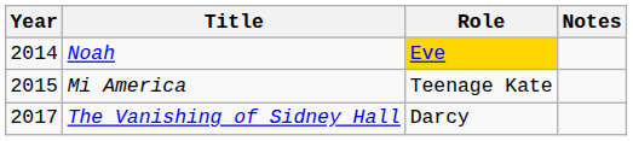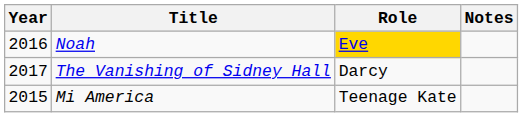 <table class="wikitable sortable">
 <tr>
 <th>Year</th>
 <th>Title</th>
 <th>Role</th>
 <th>Notes</th>
 </tr>
 <tr>
-<td>2014</td>
+<td>2016</td>
 <td><a href='#'><em>Noah</em></a></td>
 <td style="background: gold;"><a href='#'>Eve</a></td>
+<td></td>
+</tr>
+<tr>
+<td>2017</td>
+<td><em><a href='#'>The Vanishing of Sidney Hall</a></em></td>
+<td>Darcy</td>
 <td></td>
 </tr>
 <tr>
 <td>2015</td>
 <td><em>Mi America</em></td>
 <td>Teenage Kate</td>
 <td></td>
 </tr>
-<tr>
-<td>2017</td>
-<td><em><a href='#'>The Vanishing of Sidney Hall</a></em></td>
-<td>Darcy</td>
-<td></td>
-</tr>
 </table>
